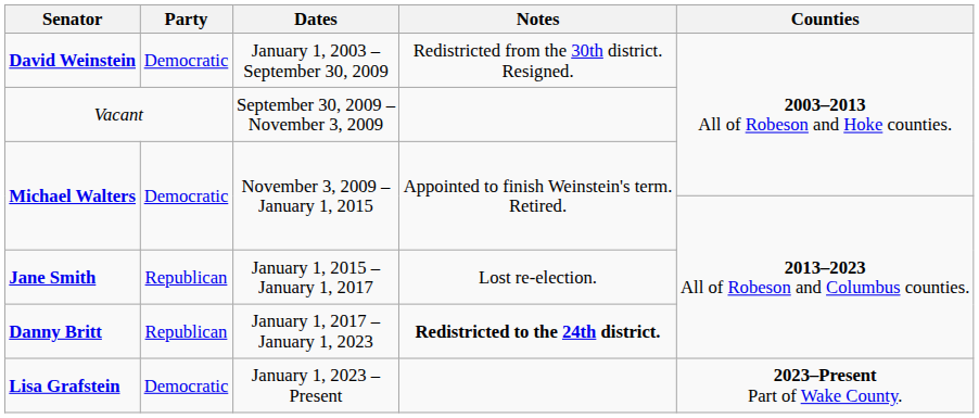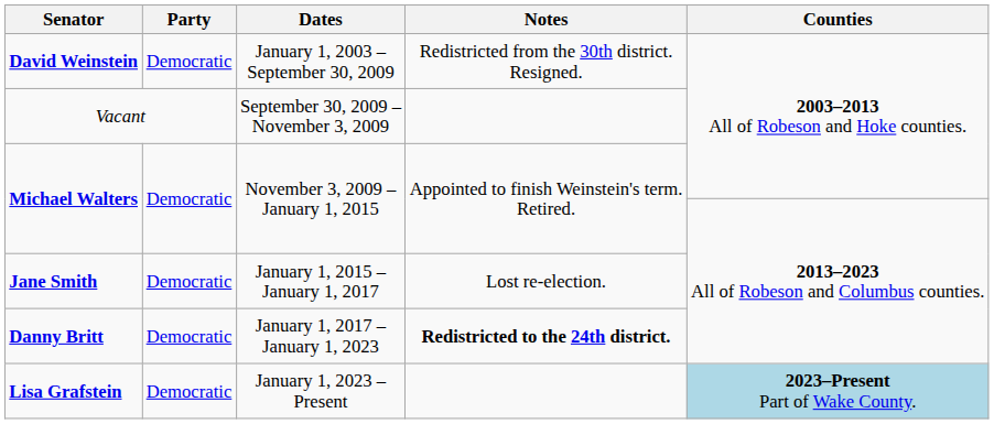 <table class=wikitable style="text-align:center">
 <tr>
 <th>Senator</th>
 <th>Party</th>
 <th>Dates</th>
 <th>Notes</th>
 <th>Counties</th>
 </tr>
 <tr style="height:3em">
 <td align=left><strong><a href='#'>David Weinstein</a></strong></td>
 <td><a href='#'>Democratic</a></td>
 <td nowrap>January 1, 2003 – <br> September 30, 2009</td>
 <td>Redistricted from the <a href='#'>30th</a> district. <br> Resigned.</td>
 <td rowspan=3><strong>2003–2013</strong><br> All of <a href='#'>Robeson</a> and <a href='#'>Hoke</a> counties.</td>
 </tr>
 <tr style="height:3em">
 <td colspan=2><em>Vacant</em></td>
 <td nowrap>September 30, 2009 – <br> November 3, 2009</td>
 <td></td>
 </tr>
 <tr style="height:3em">
 <td rowspan=2 align=left><strong><a href='#'>Michael Walters</a></strong></td>
 <td rowspan=2 ><a href='#'>Democratic</a></td>
 <td rowspan=2 nowrap>November 3, 2009 – <br> January 1, 2015</td>
 <td rowspan=2>Appointed to finish Weinstein's term. <br> Retired.</td>
 </tr>
 <tr style="height:3em">
 <td rowspan=3><strong>2013–2023</strong><br> All of <a href='#'>Robeson</a> and <a href='#'>Columbus</a> counties.</td>
 </tr>
 <tr style="height:3em">
 <td align=left><strong><a href='#'>Jane Smith</a></strong></td>
-<td><a href='#'>Republican</a></td>
+<td><a href='#'>Democratic</a></td>
 <td nowrap>January 1, 2015 – <br> January 1, 2017</td>
 <td>Lost re-election.</td>
 </tr>
 <tr style="height:3em">
 <td align=left><strong><a href='#'>Danny Britt</a></strong></td>
-<td><a href='#'>Republican</a></td>
+<td><a href='#'>Democratic</a></td>
 <td nowrap>January 1, 2017 – <br> January 1, 2023</td>
 <td><strong>Redistricted to the <a href='#'>24th</a> district.</strong></td>
 </tr>
 <tr style="height:3em">
 <td align=left><strong><a href='#'>Lisa Grafstein</a></strong></td>
 <td><a href='#'>Democratic</a></td>
 <td nowrap>January 1, 2023 – <br> Present</td>
 <td></td>
-<td><strong>2023–Present</strong><br> Part of <a href='#'>Wake County</a>.</td>
+<td style="background: lightblue;"><strong>2023–Present</strong><br> Part of <a href='#'>Wake County</a>.</td>
 </tr>
 </table>
